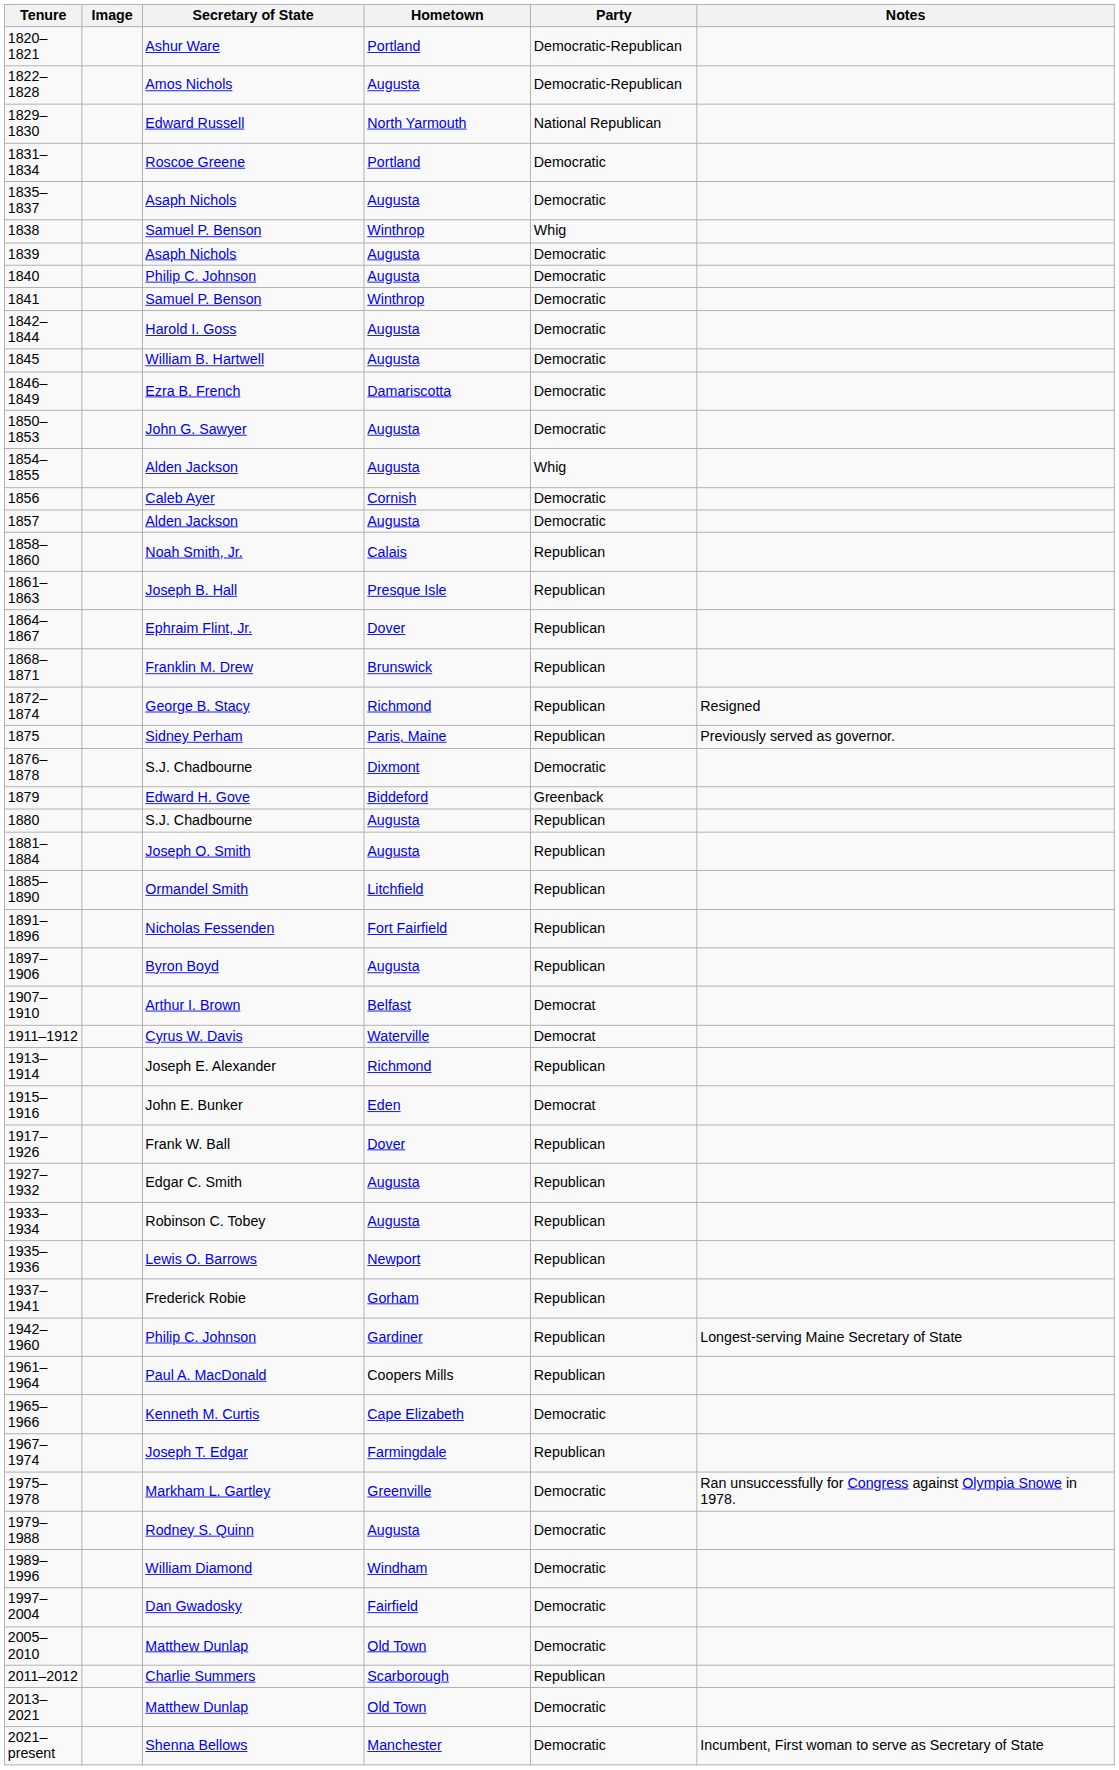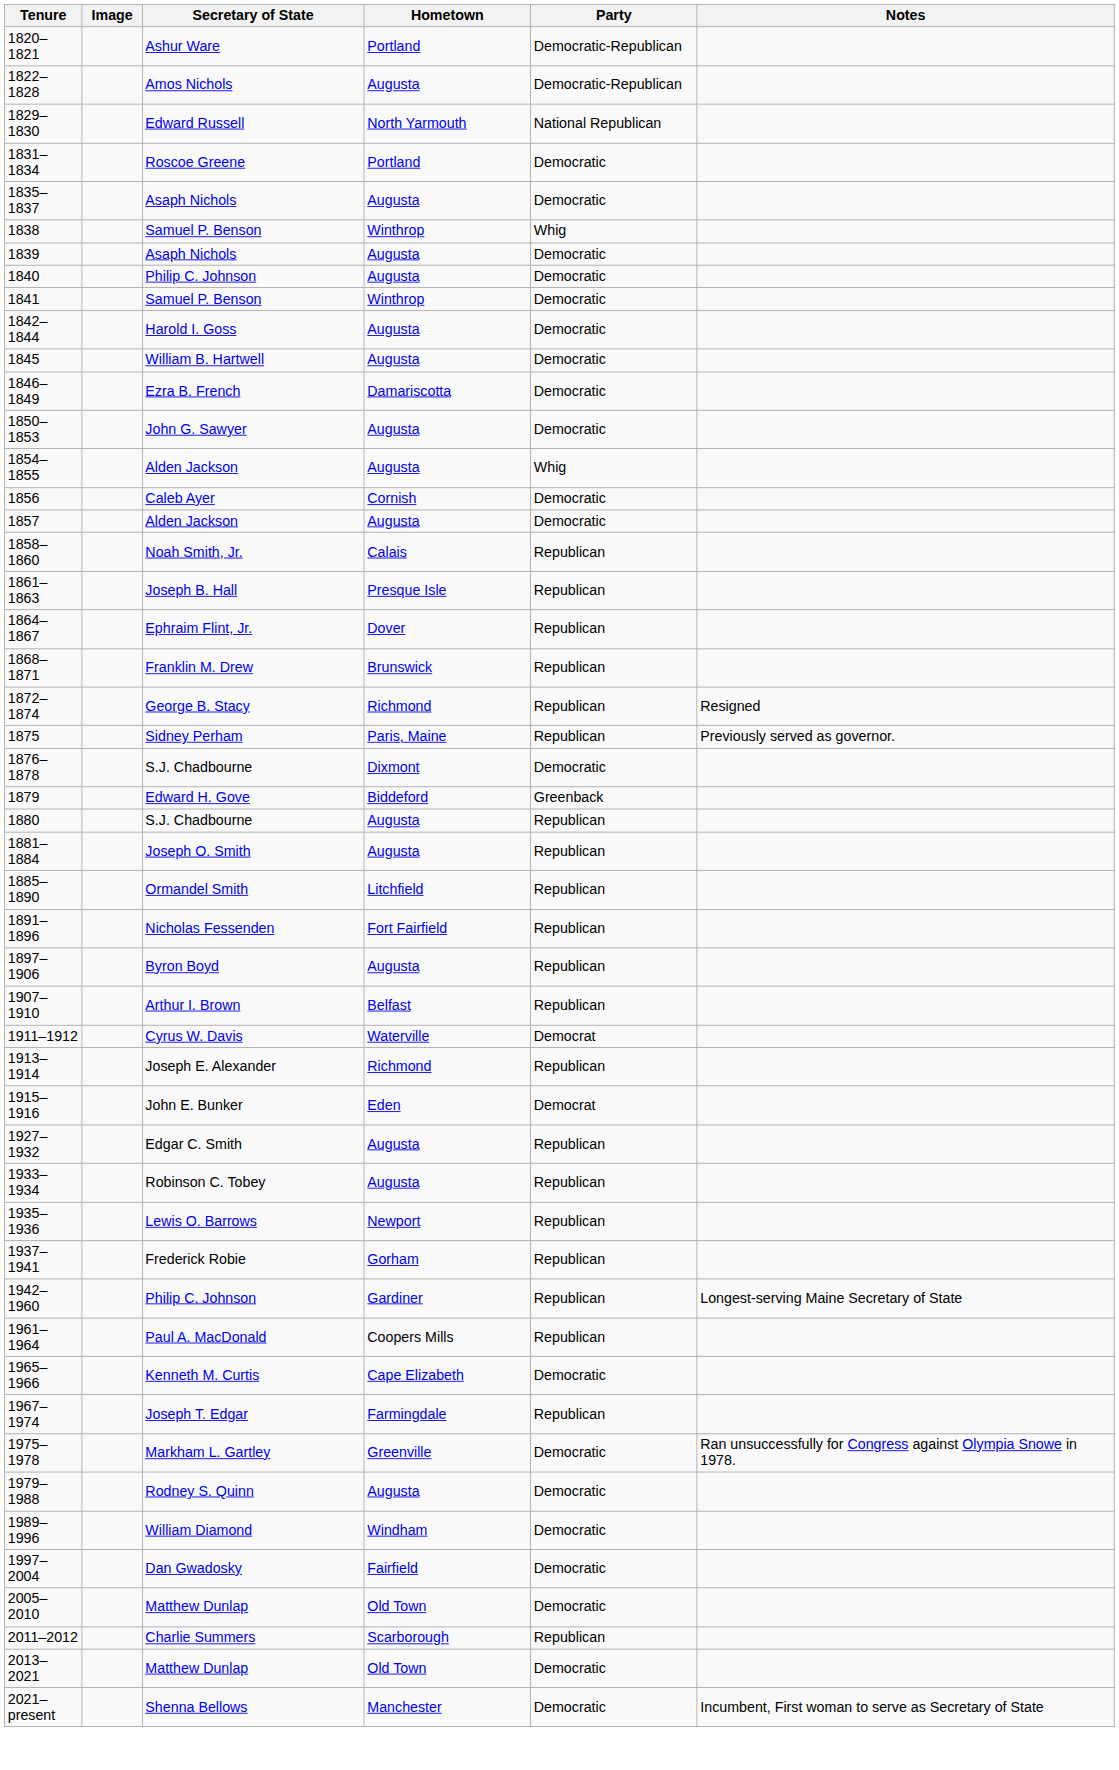 <table class="wikitable">
 <tr>
 <th width="7%">Tenure</th>
 <th width="60px">Image</th>
 <th width="20%">Secretary of State</th>
 <th width="15%">Hometown</th>
 <th width="15%">Party</th>
 <th>Notes</th>
 </tr>
 <tr>
 <td>1820–1821</td>
 <td></td>
 <td><a href='#'>Ashur Ware</a></td>
 <td><a href='#'>Portland</a></td>
 <td>Democratic-Republican</td>
 <td></td>
 </tr>
 <tr>
 <td>1822–1828</td>
 <td></td>
 <td><a href='#'>Amos Nichols</a></td>
 <td><a href='#'>Augusta</a></td>
 <td>Democratic-Republican</td>
 <td></td>
 </tr>
 <tr>
 <td>1829–1830</td>
 <td></td>
 <td><a href='#'>Edward Russell</a></td>
 <td><a href='#'>North Yarmouth</a></td>
 <td>National Republican</td>
 <td></td>
 </tr>
 <tr>
 <td>1831–1834</td>
 <td></td>
 <td><a href='#'>Roscoe Greene</a></td>
 <td><a href='#'>Portland</a></td>
 <td>Democratic</td>
 <td></td>
 </tr>
 <tr>
 <td>1835–1837</td>
 <td></td>
 <td><a href='#'>Asaph Nichols</a></td>
 <td><a href='#'>Augusta</a></td>
 <td>Democratic</td>
 <td></td>
 </tr>
 <tr>
 <td>1838</td>
 <td></td>
 <td><a href='#'>Samuel P. Benson</a></td>
 <td><a href='#'>Winthrop</a></td>
 <td>Whig</td>
 <td></td>
 </tr>
 <tr>
 <td>1839</td>
 <td></td>
 <td><a href='#'>Asaph Nichols</a></td>
 <td><a href='#'>Augusta</a></td>
 <td>Democratic</td>
 <td></td>
 </tr>
 <tr>
 <td>1840</td>
 <td></td>
 <td><a href='#'>Philip C. Johnson</a></td>
 <td><a href='#'>Augusta</a></td>
 <td>Democratic</td>
 <td></td>
 </tr>
 <tr>
 <td>1841</td>
 <td></td>
 <td><a href='#'>Samuel P. Benson</a></td>
 <td><a href='#'>Winthrop</a></td>
 <td>Democratic</td>
 <td></td>
 </tr>
 <tr>
 <td>1842–1844</td>
 <td></td>
 <td><a href='#'>Harold I. Goss</a></td>
 <td><a href='#'>Augusta</a></td>
 <td>Democratic</td>
 <td></td>
 </tr>
 <tr>
 <td>1845</td>
 <td></td>
 <td><a href='#'>William B. Hartwell</a></td>
 <td><a href='#'>Augusta</a></td>
 <td>Democratic</td>
 <td></td>
 </tr>
 <tr>
 <td>1846–1849</td>
 <td></td>
 <td><a href='#'>Ezra B. French</a></td>
 <td><a href='#'>Damariscotta</a></td>
 <td>Democratic</td>
 <td></td>
 </tr>
 <tr>
 <td>1850–1853</td>
 <td></td>
 <td><a href='#'>John G. Sawyer</a></td>
 <td><a href='#'>Augusta</a></td>
 <td>Democratic</td>
 <td></td>
 </tr>
 <tr>
 <td>1854–1855</td>
 <td></td>
 <td><a href='#'>Alden Jackson</a></td>
 <td><a href='#'>Augusta</a></td>
 <td>Whig</td>
 <td></td>
 </tr>
 <tr>
 <td>1856</td>
 <td></td>
 <td><a href='#'>Caleb Ayer</a></td>
 <td><a href='#'>Cornish</a></td>
 <td>Democratic</td>
 <td></td>
 </tr>
 <tr>
 <td>1857</td>
 <td></td>
 <td><a href='#'>Alden Jackson</a></td>
 <td><a href='#'>Augusta</a></td>
 <td>Democratic</td>
 <td></td>
 </tr>
 <tr>
 <td>1858–1860</td>
 <td></td>
 <td><a href='#'>Noah Smith, Jr.</a></td>
 <td><a href='#'>Calais</a></td>
 <td>Republican</td>
 <td></td>
 </tr>
 <tr>
 <td>1861–1863</td>
 <td></td>
 <td><a href='#'>Joseph B. Hall</a></td>
 <td><a href='#'>Presque Isle</a></td>
 <td>Republican</td>
 <td></td>
 </tr>
 <tr>
 <td>1864–1867</td>
 <td></td>
 <td><a href='#'>Ephraim Flint, Jr.</a></td>
 <td><a href='#'>Dover</a></td>
 <td>Republican</td>
 <td></td>
 </tr>
 <tr>
 <td>1868–1871</td>
 <td></td>
 <td><a href='#'>Franklin M. Drew</a></td>
 <td><a href='#'>Brunswick</a></td>
 <td>Republican</td>
 <td></td>
 </tr>
 <tr>
 <td>1872–1874</td>
 <td></td>
 <td><a href='#'>George B. Stacy</a></td>
 <td><a href='#'>Richmond</a></td>
 <td>Republican</td>
 <td>Resigned</td>
 </tr>
 <tr>
 <td>1875</td>
 <td></td>
 <td><a href='#'>Sidney Perham</a></td>
 <td><a href='#'>Paris, Maine</a></td>
 <td>Republican</td>
 <td>Previously served as governor.</td>
 </tr>
 <tr>
 <td>1876–1878</td>
 <td></td>
 <td>S.J. Chadbourne</td>
 <td><a href='#'>Dixmont</a></td>
 <td>Democratic</td>
 <td></td>
 </tr>
 <tr>
 <td>1879</td>
 <td></td>
 <td><a href='#'>Edward H. Gove</a></td>
 <td><a href='#'>Biddeford</a></td>
 <td>Greenback</td>
 <td></td>
 </tr>
 <tr>
 <td>1880</td>
 <td></td>
 <td>S.J. Chadbourne</td>
 <td><a href='#'>Augusta</a></td>
 <td>Republican</td>
 <td></td>
 </tr>
 <tr>
 <td>1881–1884</td>
 <td></td>
 <td><a href='#'>Joseph O. Smith</a></td>
 <td><a href='#'>Augusta</a></td>
 <td>Republican</td>
 <td></td>
 </tr>
 <tr>
 <td>1885–1890</td>
 <td></td>
 <td><a href='#'>Ormandel Smith</a></td>
 <td><a href='#'>Litchfield</a></td>
 <td>Republican</td>
 <td></td>
 </tr>
 <tr>
 <td>1891–1896</td>
 <td></td>
 <td><a href='#'>Nicholas Fessenden</a></td>
 <td><a href='#'>Fort Fairfield</a></td>
 <td>Republican</td>
 <td></td>
 </tr>
 <tr>
 <td>1897–1906</td>
 <td></td>
 <td><a href='#'>Byron Boyd</a></td>
 <td><a href='#'>Augusta</a></td>
 <td>Republican</td>
 <td></td>
 </tr>
 <tr>
 <td>1907–1910</td>
 <td></td>
 <td><a href='#'>Arthur I. Brown</a></td>
 <td><a href='#'>Belfast</a></td>
-<td>Democrat</td>
+<td>Republican</td>
 <td></td>
 </tr>
 <tr>
 <td>1911–1912</td>
 <td></td>
 <td><a href='#'>Cyrus W. Davis</a></td>
 <td><a href='#'>Waterville</a></td>
 <td>Democrat</td>
 <td></td>
 </tr>
 <tr>
 <td>1913–1914</td>
 <td></td>
 <td>Joseph E. Alexander</td>
 <td><a href='#'>Richmond</a></td>
 <td>Republican</td>
 <td></td>
 </tr>
 <tr>
 <td>1915–1916</td>
 <td></td>
 <td>John E. Bunker</td>
 <td><a href='#'>Eden</a></td>
 <td>Democrat</td>
-<td></td>
-</tr>
-<tr>
-<td>1917–1926</td>
-<td></td>
-<td>Frank W. Ball</td>
-<td><a href='#'>Dover</a></td>
-<td>Republican</td>
 <td></td>
 </tr>
 <tr>
 <td>1927–1932</td>
 <td></td>
 <td>Edgar C. Smith</td>
 <td><a href='#'>Augusta</a></td>
 <td>Republican</td>
 <td></td>
 </tr>
 <tr>
 <td>1933–1934</td>
 <td></td>
 <td>Robinson C. Tobey</td>
 <td><a href='#'>Augusta</a></td>
 <td>Republican</td>
 <td></td>
 </tr>
 <tr>
 <td>1935–1936</td>
 <td></td>
 <td><a href='#'>Lewis O. Barrows</a></td>
 <td><a href='#'>Newport</a></td>
 <td>Republican</td>
 <td></td>
 </tr>
 <tr>
 <td>1937–1941</td>
 <td></td>
 <td>Frederick Robie</td>
 <td><a href='#'>Gorham</a></td>
 <td>Republican</td>
 <td></td>
 </tr>
 <tr>
 <td>1942–1960</td>
 <td></td>
 <td><a href='#'>Philip C. Johnson</a></td>
 <td><a href='#'>Gardiner</a></td>
 <td>Republican</td>
 <td>Longest-serving Maine Secretary of State</td>
 </tr>
 <tr>
 <td>1961–1964</td>
 <td></td>
 <td><a href='#'>Paul A. MacDonald</a></td>
 <td>Coopers Mills</td>
 <td>Republican</td>
 <td></td>
 </tr>
 <tr>
 <td>1965–1966</td>
 <td></td>
 <td><a href='#'>Kenneth M. Curtis</a></td>
 <td><a href='#'>Cape Elizabeth</a></td>
 <td>Democratic</td>
 <td></td>
 </tr>
 <tr>
 <td>1967–1974</td>
 <td></td>
 <td><a href='#'>Joseph T. Edgar</a></td>
 <td><a href='#'>Farmingdale</a></td>
 <td>Republican</td>
 <td></td>
 </tr>
 <tr>
 <td>1975–1978</td>
 <td></td>
 <td><a href='#'>Markham L. Gartley</a></td>
 <td><a href='#'>Greenville</a></td>
 <td>Democratic</td>
 <td>Ran unsuccessfully for <a href='#'>Congress</a> against <a href='#'>Olympia Snowe</a> in 1978.</td>
 </tr>
 <tr>
 <td>1979–1988</td>
 <td></td>
 <td><a href='#'>Rodney S. Quinn</a></td>
 <td><a href='#'>Augusta</a></td>
 <td>Democratic</td>
 <td></td>
 </tr>
 <tr>
 <td>1989–1996</td>
 <td></td>
 <td><a href='#'>William Diamond</a></td>
 <td><a href='#'>Windham</a></td>
 <td>Democratic</td>
 <td></td>
 </tr>
 <tr>
 <td>1997–2004</td>
 <td></td>
 <td><a href='#'>Dan Gwadosky</a></td>
 <td><a href='#'>Fairfield</a></td>
 <td>Democratic</td>
 <td></td>
 </tr>
 <tr>
 <td>2005–2010</td>
 <td></td>
 <td><a href='#'>Matthew Dunlap</a></td>
 <td><a href='#'>Old Town</a></td>
 <td>Democratic</td>
 <td></td>
 </tr>
 <tr>
 <td>2011–2012</td>
 <td></td>
 <td><a href='#'>Charlie Summers</a></td>
 <td><a href='#'>Scarborough</a></td>
 <td>Republican</td>
 <td></td>
 </tr>
 <tr>
 <td>2013–2021</td>
 <td></td>
 <td><a href='#'>Matthew Dunlap</a></td>
 <td><a href='#'>Old Town</a></td>
 <td>Democratic</td>
 <td></td>
 </tr>
 <tr>
 <td>2021–present</td>
 <td></td>
 <td><a href='#'>Shenna Bellows</a></td>
 <td><a href='#'>Manchester</a></td>
 <td>Democratic</td>
 <td>Incumbent, First woman to serve as Secretary of State</td>
 </tr>
 </table>
